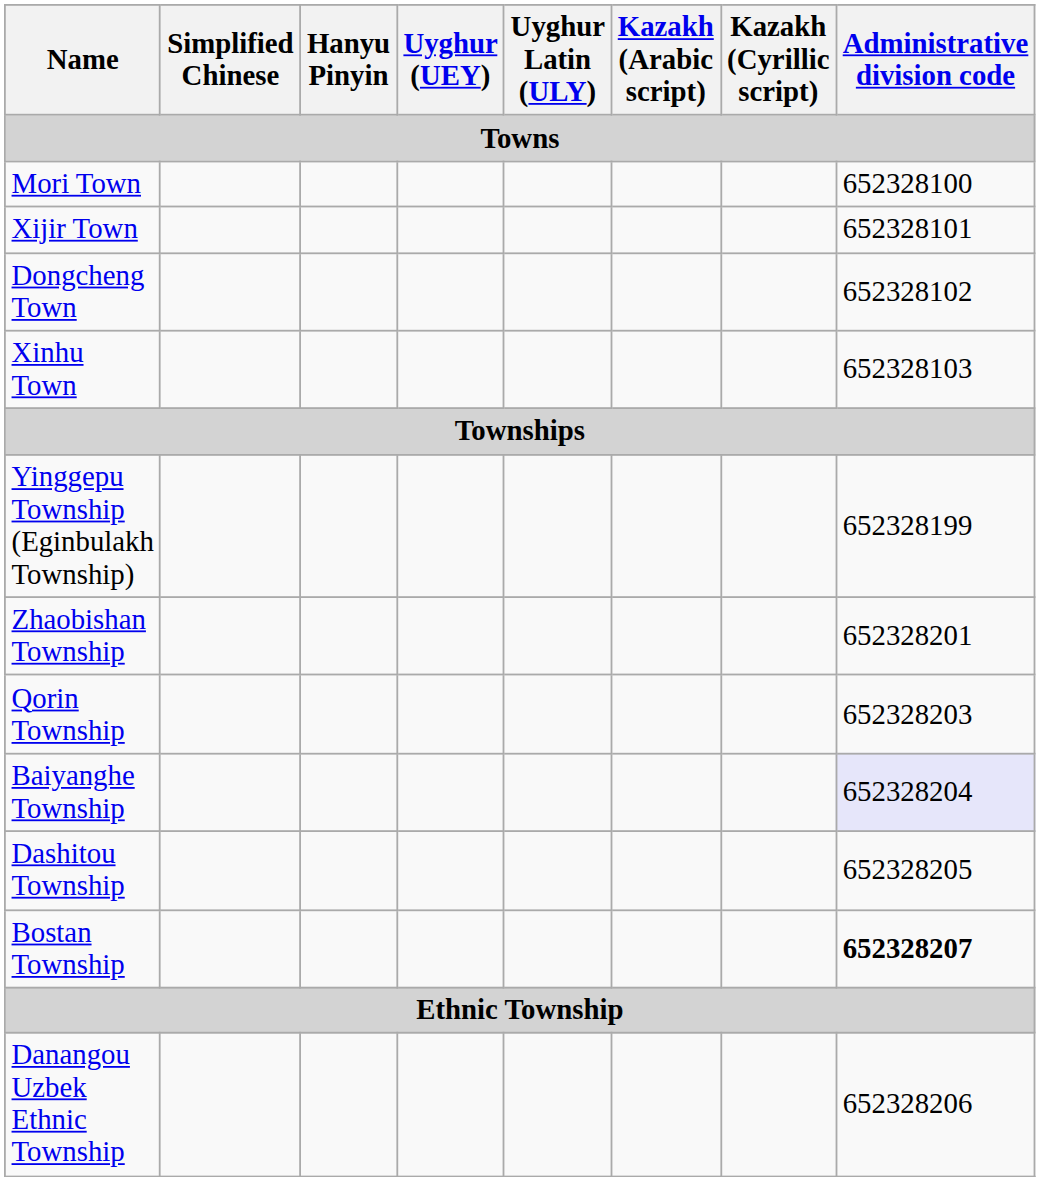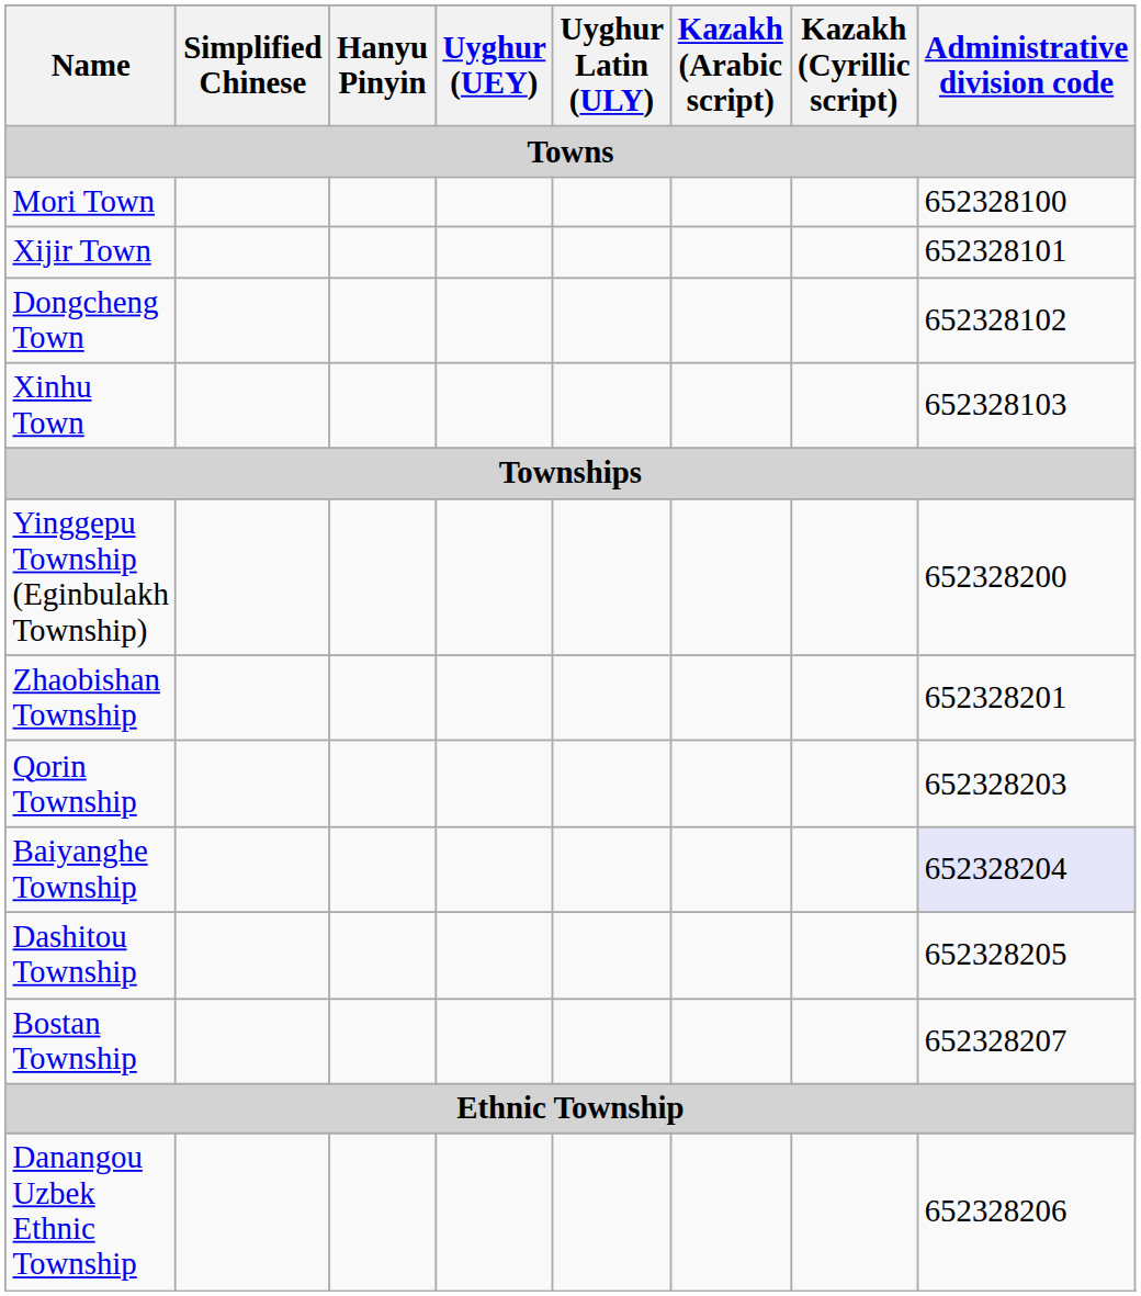 <table class="wikitable" align="center" style="width:50%; border="1">
 <tr>
 <th>Name</th>
 <th>Simplified Chinese</th>
 <th>Hanyu Pinyin</th>
 <th><a href='#'>Uyghur</a> (<a href='#'>UEY</a>)</th>
 <th>Uyghur Latin (<a href='#'>ULY</a>)</th>
 <th><a href='#'>Kazakh</a> (Arabic script)</th>
 <th>Kazakh (Cyrillic script)</th>
 <th><a href='#'>Administrative division code</a></th>
 </tr>
 <tr>
 <td colspan="9"  style="text-align:center; background:#d3d3d3;"><strong>Towns</strong></td>
 </tr>
 <tr --------->
 <td><a href='#'>Mori Town</a></td>
 <td></td>
 <td></td>
 <td></td>
 <td></td>
 <td></td>
 <td></td>
 <td>652328100</td>
 </tr>
 <tr>
 <td><a href='#'>Xijir Town</a></td>
 <td></td>
 <td></td>
 <td></td>
 <td></td>
 <td></td>
 <td></td>
 <td>652328101</td>
 </tr>
 <tr>
 <td><a href='#'>Dongcheng Town</a></td>
 <td></td>
 <td></td>
 <td></td>
 <td></td>
 <td></td>
 <td></td>
 <td>652328102</td>
 </tr>
 <tr>
 <td><a href='#'>Xinhu Town</a></td>
 <td></td>
 <td></td>
 <td></td>
 <td></td>
 <td></td>
 <td></td>
 <td>652328103</td>
 </tr>
 <tr>
 <td colspan="9"  style="text-align:center; background:#d3d3d3;"><strong>Townships</strong></td>
 </tr>
 <tr --------->
 <td><a href='#'>Yinggepu Township</a><br>(Eginbulakh Township)</td>
 <td></td>
 <td></td>
 <td></td>
 <td></td>
 <td></td>
 <td></td>
-<td>652328199</td>
+<td>652328200</td>
 </tr>
 <tr>
 <td><a href='#'>Zhaobishan Township</a></td>
 <td></td>
 <td></td>
 <td></td>
 <td></td>
 <td></td>
 <td></td>
 <td>652328201</td>
 </tr>
 <tr>
 <td><a href='#'>Qorin Township</a></td>
 <td></td>
 <td></td>
 <td></td>
 <td></td>
 <td></td>
 <td></td>
 <td>652328203</td>
 </tr>
 <tr>
 <td><a href='#'>Baiyanghe Township</a></td>
 <td></td>
 <td></td>
 <td></td>
 <td></td>
 <td></td>
 <td></td>
 <td style="background: lavender;">652328204</td>
 </tr>
 <tr>
 <td><a href='#'>Dashitou Township</a></td>
 <td></td>
 <td></td>
 <td></td>
 <td></td>
 <td></td>
 <td></td>
 <td>652328205</td>
 </tr>
 <tr>
 <td><a href='#'>Bostan Township</a></td>
 <td></td>
 <td></td>
 <td></td>
 <td></td>
 <td></td>
 <td></td>
-<td><strong>652328207</strong></td>
+<td>652328207</td>
 </tr>
 <tr>
 <td colspan="9"  style="text-align:center; background:#d3d3d3;"><strong>Ethnic Township</strong></td>
 </tr>
 <tr --------->
 <td><a href='#'>Danangou Uzbek Ethnic Township</a></td>
 <td></td>
 <td></td>
 <td></td>
 <td></td>
 <td></td>
 <td></td>
 <td>652328206</td>
 </tr>
 <tr>
 </tr>
 </table>
